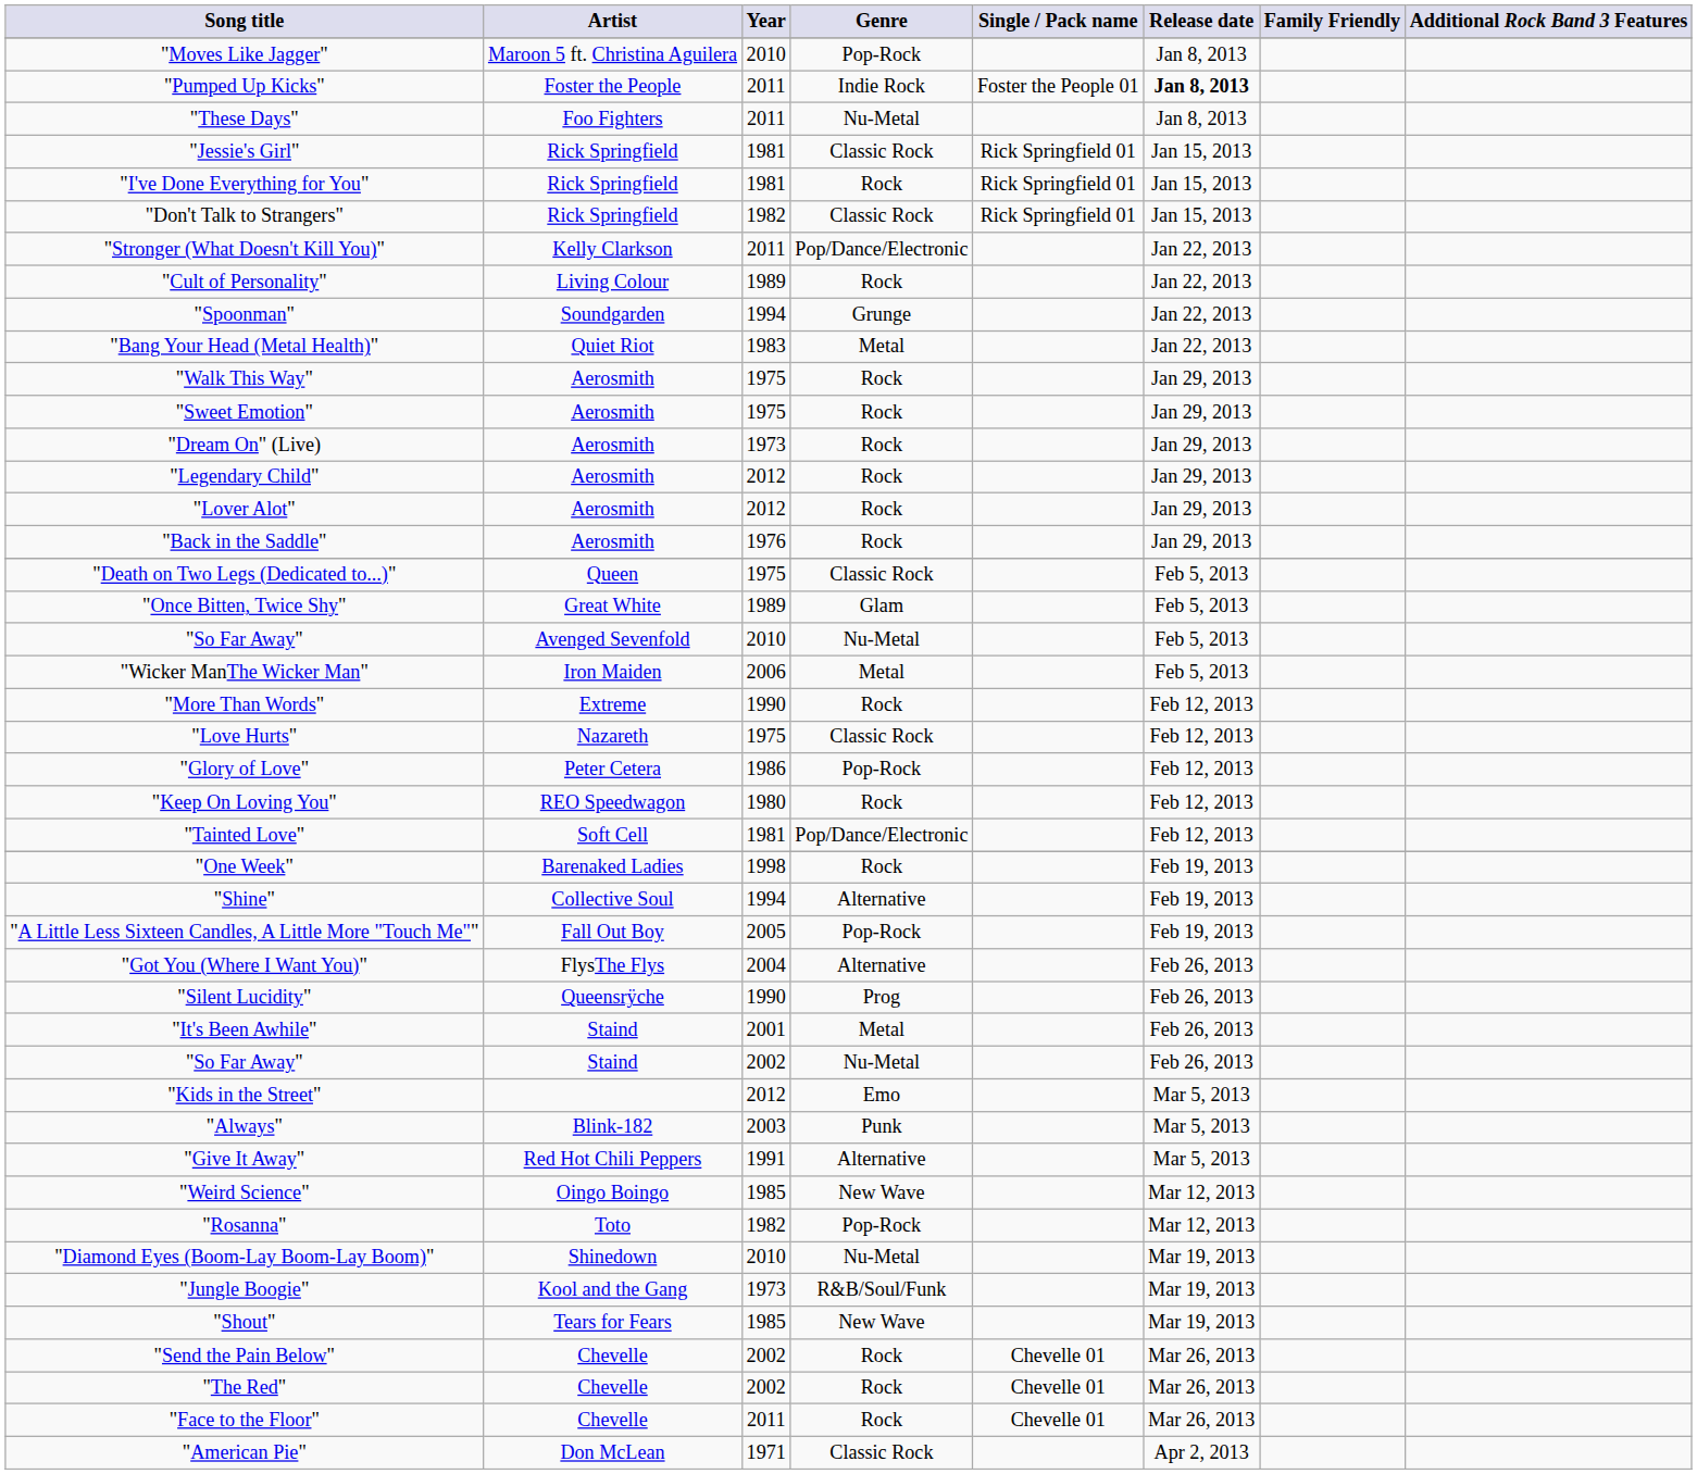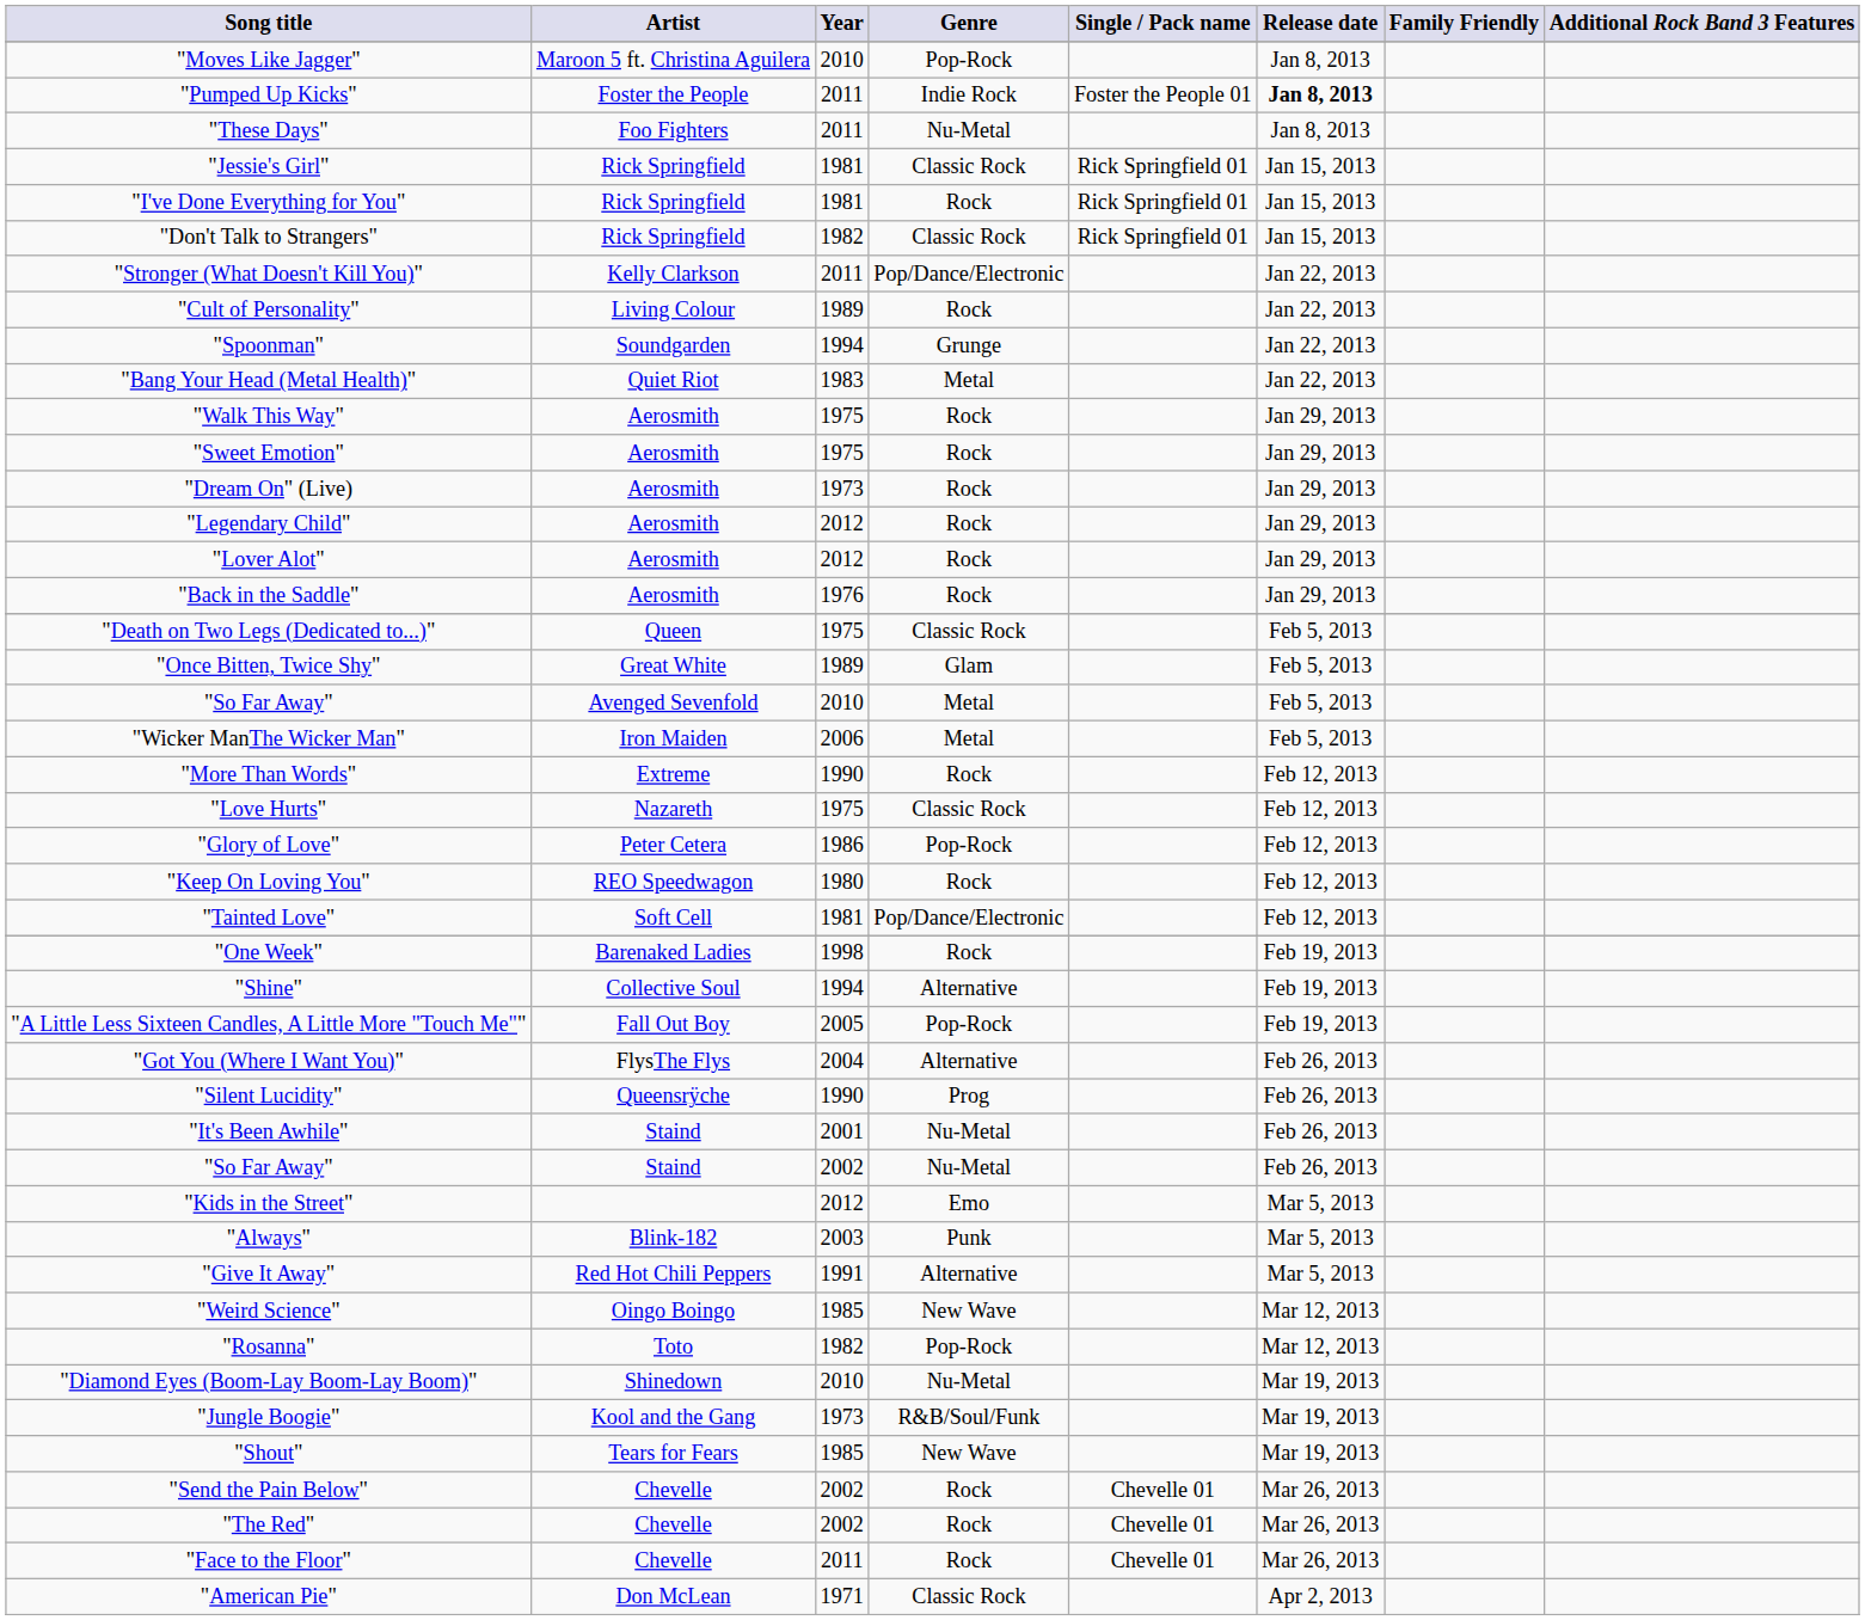 <table class="wikitable sortable" style="font-size:90%; text-align:center; margin:5px;">
 <tr>
 <th style="background:#dde;">Song title</th>
 <th style="background:#dde;">Artist</th>
 <th style="background:#dde;">Year</th>
 <th style="background:#dde;">Genre</th>
 <th style="background:#dde;">Single / Pack name</th>
 <th style="background:#dde;">Release date</th>
 <th style="background:#dde;">Family Friendly</th>
 <th style="background:#dde;">Additional <em>Rock Band 3</em> Features</th>
 </tr>
 <tr>
 </tr>
 <tr>
 <td>"<a href='#'>Moves Like Jagger</a>"</td>
 <td><a href='#'>Maroon 5</a> ft. <a href='#'>Christina Aguilera</a></td>
 <td>2010</td>
 <td>Pop-Rock</td>
 <td></td>
 <td>Jan 8, 2013</td>
 <td></td>
 <td></td>
 </tr>
 <tr>
 <td>"<a href='#'>Pumped Up Kicks</a>"</td>
 <td><a href='#'>Foster the People</a></td>
 <td>2011</td>
 <td>Indie Rock</td>
 <td>Foster the People 01</td>
 <td><strong>Jan 8, 2013</strong></td>
 <td></td>
 <td></td>
 </tr>
 <tr>
 <td>"<a href='#'>These Days</a>"</td>
 <td><a href='#'>Foo Fighters</a></td>
 <td>2011</td>
 <td>Nu-Metal</td>
 <td></td>
 <td>Jan 8, 2013</td>
 <td></td>
 <td></td>
 </tr>
 <tr>
 <td>"<a href='#'>Jessie's Girl</a>"</td>
 <td><a href='#'>Rick Springfield</a></td>
 <td>1981</td>
 <td>Classic Rock</td>
 <td>Rick Springfield 01</td>
 <td>Jan 15, 2013</td>
 <td></td>
 <td></td>
 </tr>
 <tr>
 <td>"<a href='#'>I've Done Everything for You</a>"</td>
 <td><a href='#'>Rick Springfield</a></td>
 <td>1981</td>
 <td>Rock</td>
 <td>Rick Springfield 01</td>
 <td>Jan 15, 2013</td>
 <td></td>
 <td></td>
 </tr>
 <tr>
 <td>"Don't Talk to Strangers"</td>
 <td><a href='#'>Rick Springfield</a></td>
 <td>1982</td>
 <td>Classic Rock</td>
 <td>Rick Springfield 01</td>
 <td>Jan 15, 2013</td>
 <td></td>
 <td></td>
 </tr>
 <tr>
 <td>"<a href='#'>Stronger (What Doesn't Kill You)</a>"</td>
 <td><a href='#'>Kelly Clarkson</a></td>
 <td>2011</td>
 <td>Pop/Dance/Electronic</td>
 <td></td>
 <td>Jan 22, 2013</td>
 <td></td>
 <td></td>
 </tr>
 <tr>
 <td>"<a href='#'>Cult of Personality</a>"</td>
 <td><a href='#'>Living Colour</a></td>
 <td>1989</td>
 <td>Rock</td>
 <td></td>
 <td>Jan 22, 2013</td>
 <td></td>
 <td></td>
 </tr>
 <tr>
 <td>"<a href='#'>Spoonman</a>"</td>
 <td><a href='#'>Soundgarden</a></td>
 <td>1994</td>
 <td>Grunge</td>
 <td></td>
 <td>Jan 22, 2013</td>
 <td></td>
 <td></td>
 </tr>
 <tr>
 <td>"<a href='#'>Bang Your Head (Metal Health)</a>"</td>
 <td><a href='#'>Quiet Riot</a></td>
 <td>1983</td>
 <td>Metal</td>
 <td></td>
 <td>Jan 22, 2013</td>
 <td></td>
 <td></td>
 </tr>
 <tr>
 <td>"<a href='#'>Walk This Way</a>"</td>
 <td><a href='#'>Aerosmith</a></td>
 <td>1975</td>
 <td>Rock</td>
 <td></td>
 <td>Jan 29, 2013</td>
 <td></td>
 <td></td>
 </tr>
 <tr>
 <td>"<a href='#'>Sweet Emotion</a>"</td>
 <td><a href='#'>Aerosmith</a></td>
 <td>1975</td>
 <td>Rock</td>
 <td></td>
 <td>Jan 29, 2013</td>
 <td></td>
 <td></td>
 </tr>
 <tr>
 <td>"<a href='#'>Dream On</a>" (Live)</td>
 <td><a href='#'>Aerosmith</a></td>
 <td>1973</td>
 <td>Rock</td>
 <td></td>
 <td>Jan 29, 2013</td>
 <td></td>
 <td></td>
 </tr>
 <tr>
 <td>"<a href='#'>Legendary Child</a>"</td>
 <td><a href='#'>Aerosmith</a></td>
 <td>2012</td>
 <td>Rock</td>
 <td></td>
 <td>Jan 29, 2013</td>
 <td></td>
 <td></td>
 </tr>
 <tr>
 <td>"<a href='#'>Lover Alot</a>"</td>
 <td><a href='#'>Aerosmith</a></td>
 <td>2012</td>
 <td>Rock</td>
 <td></td>
 <td>Jan 29, 2013</td>
 <td></td>
 <td></td>
 </tr>
 <tr>
 <td>"<a href='#'>Back in the Saddle</a>"</td>
 <td><a href='#'>Aerosmith</a></td>
 <td>1976</td>
 <td>Rock</td>
 <td></td>
 <td>Jan 29, 2013</td>
 <td></td>
 <td></td>
 </tr>
 <tr>
 </tr>
 <tr>
 <td>"<a href='#'>Death on Two Legs (Dedicated to...)</a>"</td>
 <td><a href='#'>Queen</a></td>
 <td>1975</td>
 <td>Classic Rock</td>
 <td></td>
 <td>Feb 5, 2013</td>
 <td></td>
 <td></td>
 </tr>
 <tr>
 <td>"<a href='#'>Once Bitten, Twice Shy</a>"</td>
 <td><a href='#'>Great White</a></td>
 <td>1989</td>
 <td>Glam</td>
 <td></td>
 <td>Feb 5, 2013</td>
 <td></td>
 <td></td>
 </tr>
 <tr>
 <td>"<a href='#'>So Far Away</a>"</td>
 <td><a href='#'>Avenged Sevenfold</a></td>
 <td>2010</td>
-<td>Nu-Metal</td>
+<td>Metal</td>
 <td></td>
 <td>Feb 5, 2013</td>
 <td></td>
 <td></td>
 </tr>
 <tr>
 <td>"<span>Wicker Man</span><a href='#'>The Wicker Man</a>"</td>
 <td><a href='#'>Iron Maiden</a></td>
 <td>2006</td>
 <td>Metal</td>
 <td></td>
 <td>Feb 5, 2013</td>
 <td></td>
 <td></td>
 </tr>
 <tr>
 <td>"<a href='#'>More Than Words</a>"</td>
 <td><a href='#'>Extreme</a></td>
 <td>1990</td>
 <td>Rock</td>
 <td></td>
 <td>Feb 12, 2013</td>
 <td></td>
 <td></td>
 </tr>
 <tr>
 <td>"<a href='#'>Love Hurts</a>"</td>
 <td><a href='#'>Nazareth</a></td>
 <td>1975</td>
 <td>Classic Rock</td>
 <td></td>
 <td>Feb 12, 2013</td>
 <td></td>
 <td></td>
 </tr>
 <tr>
 <td>"<a href='#'>Glory of Love</a>"</td>
 <td><a href='#'>Peter Cetera</a></td>
 <td>1986</td>
 <td>Pop-Rock</td>
 <td></td>
 <td>Feb 12, 2013</td>
 <td></td>
 <td></td>
 </tr>
 <tr>
 <td>"<a href='#'>Keep On Loving You</a>"</td>
 <td><a href='#'>REO Speedwagon</a></td>
 <td>1980</td>
 <td>Rock</td>
 <td></td>
 <td>Feb 12, 2013</td>
 <td></td>
 <td></td>
 </tr>
 <tr>
 <td>"<a href='#'>Tainted Love</a>"</td>
 <td><a href='#'>Soft Cell</a></td>
 <td>1981</td>
 <td>Pop/Dance/Electronic</td>
 <td></td>
 <td>Feb 12, 2013</td>
 <td></td>
 <td></td>
 </tr>
 <tr>
 </tr>
 <tr>
 <td>"<a href='#'>One Week</a>"</td>
 <td><a href='#'>Barenaked Ladies</a></td>
 <td>1998</td>
 <td>Rock</td>
 <td></td>
 <td>Feb 19, 2013</td>
 <td></td>
 <td></td>
 </tr>
 <tr>
 <td>"<a href='#'>Shine</a>"</td>
 <td><a href='#'>Collective Soul</a></td>
 <td>1994</td>
 <td>Alternative</td>
 <td></td>
 <td>Feb 19, 2013</td>
 <td></td>
 <td></td>
 </tr>
 <tr>
 <td>"<a href='#'>A Little Less Sixteen Candles, A Little More "Touch Me"</a>"</td>
 <td><a href='#'>Fall Out Boy</a></td>
 <td>2005</td>
 <td>Pop-Rock</td>
 <td></td>
 <td>Feb 19, 2013</td>
 <td></td>
 <td></td>
 </tr>
 <tr>
 <td>"<a href='#'>Got You (Where I Want You)</a>"</td>
 <td><span>Flys</span><a href='#'>The Flys</a></td>
 <td>2004</td>
 <td>Alternative</td>
 <td></td>
 <td>Feb 26, 2013</td>
 <td></td>
 <td></td>
 </tr>
 <tr>
 <td>"<a href='#'>Silent Lucidity</a>"</td>
 <td><a href='#'>Queensrÿche</a></td>
 <td>1990</td>
 <td>Prog</td>
 <td></td>
 <td>Feb 26, 2013</td>
 <td></td>
 <td></td>
 </tr>
 <tr>
 <td>"<a href='#'>It's Been Awhile</a>"</td>
 <td><a href='#'>Staind</a></td>
 <td>2001</td>
-<td>Metal</td>
+<td>Nu-Metal</td>
 <td></td>
 <td>Feb 26, 2013</td>
 <td></td>
 <td></td>
 </tr>
 <tr>
 <td>"<a href='#'>So Far Away</a>"</td>
 <td><a href='#'>Staind</a></td>
 <td>2002</td>
 <td>Nu-Metal</td>
 <td></td>
 <td>Feb 26, 2013</td>
 <td></td>
 <td></td>
 </tr>
 <tr>
 <td>"<a href='#'>Kids in the Street</a>"</td>
 <td></td>
 <td>2012</td>
 <td>Emo</td>
 <td></td>
 <td>Mar 5, 2013</td>
 <td></td>
 <td></td>
 </tr>
 <tr>
 <td>"<a href='#'>Always</a>"</td>
 <td><a href='#'>Blink-182</a></td>
 <td>2003</td>
 <td>Punk</td>
 <td></td>
 <td>Mar 5, 2013</td>
 <td></td>
 <td></td>
 </tr>
 <tr>
 <td>"<a href='#'>Give It Away</a>"</td>
 <td><a href='#'>Red Hot Chili Peppers</a></td>
 <td>1991</td>
 <td>Alternative</td>
 <td></td>
 <td>Mar 5, 2013</td>
 <td></td>
 <td></td>
 </tr>
 <tr>
 <td>"<a href='#'>Weird Science</a>"</td>
 <td><a href='#'>Oingo Boingo</a></td>
 <td>1985</td>
 <td>New Wave</td>
 <td></td>
 <td>Mar 12, 2013</td>
 <td></td>
 <td></td>
 </tr>
 <tr>
 <td>"<a href='#'>Rosanna</a>"</td>
 <td><a href='#'>Toto</a></td>
 <td>1982</td>
 <td>Pop-Rock</td>
 <td></td>
 <td>Mar 12, 2013</td>
 <td></td>
 <td></td>
 </tr>
 <tr>
 <td>"<a href='#'>Diamond Eyes (Boom-Lay Boom-Lay Boom)</a>"</td>
 <td><a href='#'>Shinedown</a></td>
 <td>2010</td>
 <td>Nu-Metal</td>
 <td></td>
 <td>Mar 19, 2013</td>
 <td></td>
 <td></td>
 </tr>
 <tr>
 <td>"<a href='#'>Jungle Boogie</a>"</td>
 <td><a href='#'>Kool and the Gang</a></td>
 <td>1973</td>
 <td>R&B/Soul/Funk</td>
 <td></td>
 <td>Mar 19, 2013</td>
 <td></td>
 <td></td>
 </tr>
 <tr>
 <td>"<a href='#'>Shout</a>"</td>
 <td><a href='#'>Tears for Fears</a></td>
 <td>1985</td>
 <td>New Wave</td>
 <td></td>
 <td>Mar 19, 2013</td>
 <td></td>
 <td></td>
 </tr>
 <tr>
 <td>"<a href='#'>Send the Pain Below</a>"</td>
 <td><a href='#'>Chevelle</a></td>
 <td>2002</td>
 <td>Rock</td>
 <td>Chevelle 01</td>
 <td>Mar 26, 2013</td>
 <td></td>
 <td></td>
 </tr>
 <tr>
 <td>"<a href='#'>The Red</a>"</td>
 <td><a href='#'>Chevelle</a></td>
 <td>2002</td>
 <td>Rock</td>
 <td>Chevelle 01</td>
 <td>Mar 26, 2013</td>
 <td></td>
 <td></td>
 </tr>
 <tr>
 <td>"<a href='#'>Face to the Floor</a>"</td>
 <td><a href='#'>Chevelle</a></td>
 <td>2011</td>
 <td>Rock</td>
 <td>Chevelle 01</td>
 <td>Mar 26, 2013</td>
 <td></td>
 <td></td>
 </tr>
 <tr>
 <td>"<a href='#'>American Pie</a>"</td>
 <td><a href='#'>Don McLean</a></td>
 <td>1971</td>
 <td>Classic Rock</td>
 <td></td>
 <td>Apr 2, 2013</td>
 <td></td>
 <td></td>
 </tr>
 <tr>
 </tr>
 </table>
